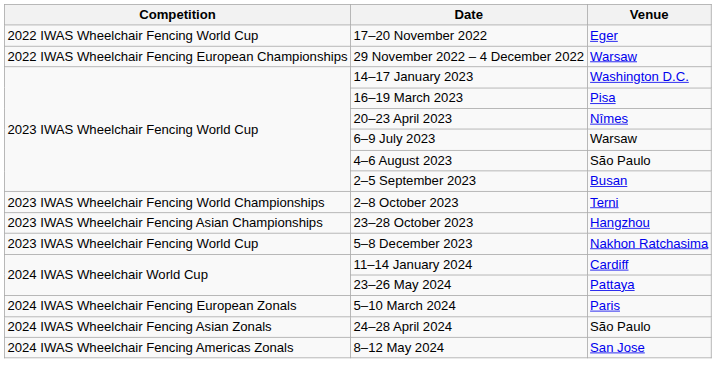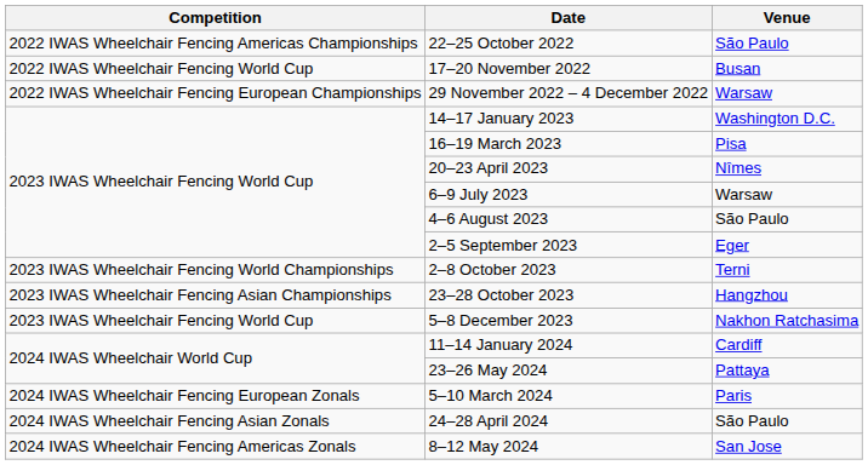 <table class="wikitable">
 <tr>
 <th>Competition</th>
 <th>Date</th>
 <th>Venue</th>
 </tr>
 <tr>
+<td>2022 IWAS Wheelchair Fencing Americas Championships</td>
+<td>22–25 October 2022</td>
+<td> <a href='#'>São Paulo</a></td>
+</tr>
+<tr>
 <td>2022 IWAS Wheelchair Fencing World Cup</td>
 <td>17–20 November 2022</td>
-<td> <a href='#'>Eger</a></td>
+<td> <a href='#'>Busan</a></td>
 </tr>
 <tr>
 <td>2022 IWAS Wheelchair Fencing European Championships</td>
 <td>29 November 2022 – 4 December 2022</td>
 <td> <a href='#'>Warsaw</a></td>
 </tr>
 <tr>
 <td rowspan=6>2023 IWAS Wheelchair Fencing World Cup</td>
 <td>14–17 January 2023</td>
 <td> <a href='#'>Washington D.C.</a></td>
 </tr>
 <tr>
 <td>16–19 March 2023</td>
 <td> <a href='#'>Pisa</a></td>
 </tr>
 <tr>
 <td>20–23 April 2023</td>
 <td> <a href='#'>Nîmes</a></td>
 </tr>
 <tr>
 <td>6–9 July 2023</td>
 <td> Warsaw</td>
 </tr>
 <tr>
 <td>4–6 August 2023</td>
 <td> São Paulo</td>
 </tr>
 <tr>
 <td>2–5 September 2023</td>
-<td> <a href='#'>Busan</a></td>
+<td> <a href='#'>Eger</a></td>
 </tr>
 <tr>
 <td>2023 IWAS Wheelchair Fencing World Championships</td>
 <td>2–8 October 2023</td>
 <td> <a href='#'>Terni</a></td>
 </tr>
 <tr>
 <td>2023 IWAS Wheelchair Fencing Asian Championships</td>
 <td>23–28 October 2023</td>
 <td> <a href='#'>Hangzhou</a></td>
 </tr>
 <tr>
 <td>2023 IWAS Wheelchair Fencing World Cup</td>
 <td>5–8 December 2023</td>
 <td> <a href='#'>Nakhon Ratchasima</a></td>
 </tr>
 <tr>
 <td rowspan=2>2024 IWAS Wheelchair World Cup</td>
 <td>11–14 January 2024</td>
 <td> <a href='#'>Cardiff</a></td>
 </tr>
 <tr>
 <td>23–26 May 2024</td>
 <td> <a href='#'>Pattaya</a></td>
 </tr>
 <tr>
 <td>2024 IWAS Wheelchair Fencing European Zonals</td>
 <td>5–10 March 2024</td>
 <td> <a href='#'>Paris</a></td>
 </tr>
 <tr>
 <td>2024 IWAS Wheelchair Fencing Asian Zonals</td>
 <td>24–28 April 2024</td>
 <td> São Paulo</td>
 </tr>
 <tr>
 <td>2024 IWAS Wheelchair Fencing Americas Zonals</td>
 <td>8–12 May 2024</td>
 <td> <a href='#'>San Jose</a></td>
 </tr>
 </table>
